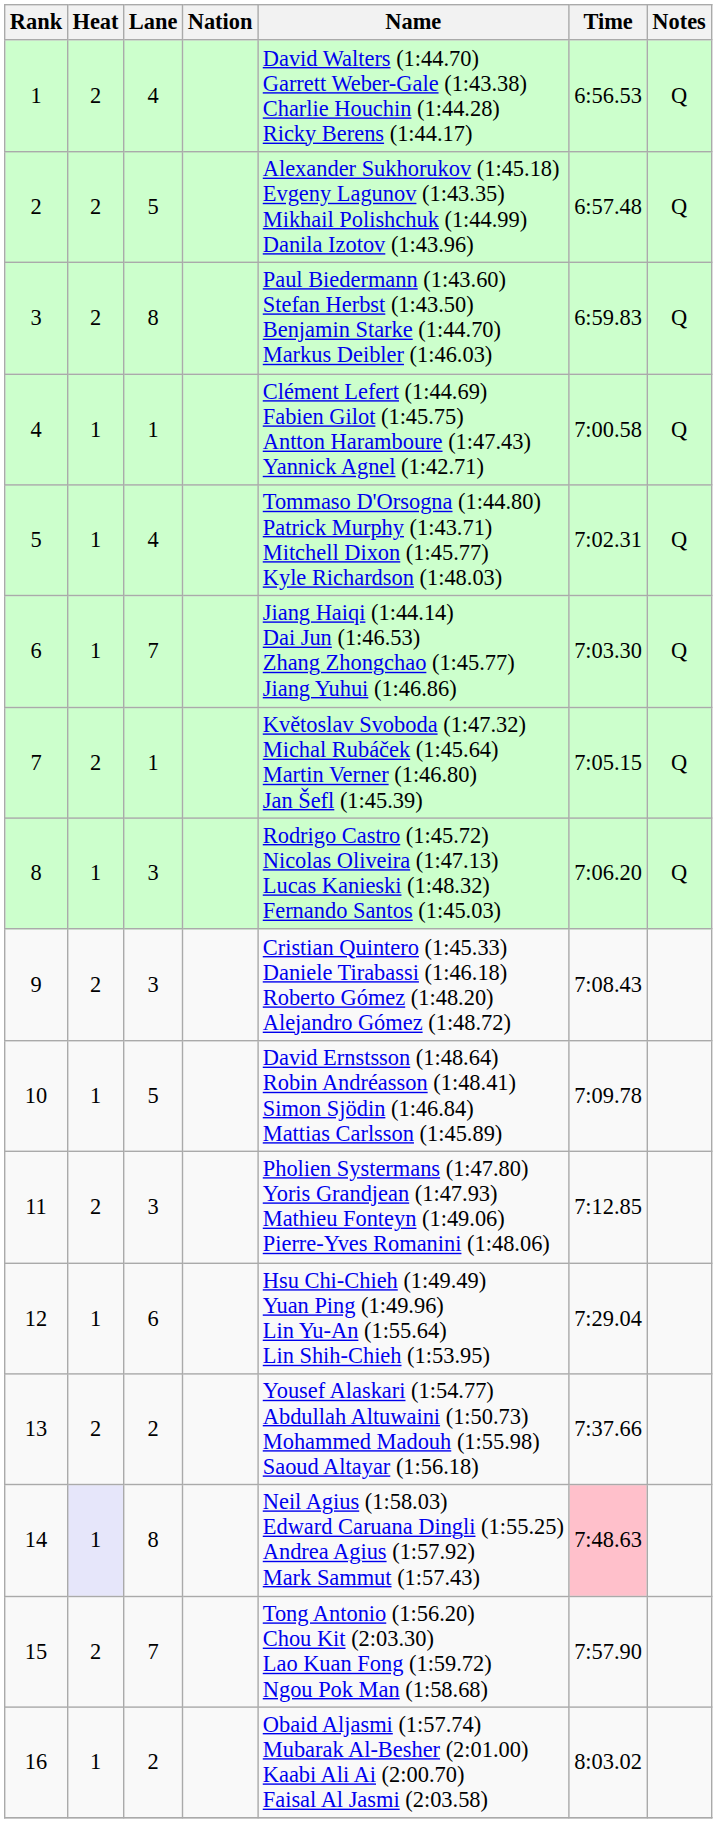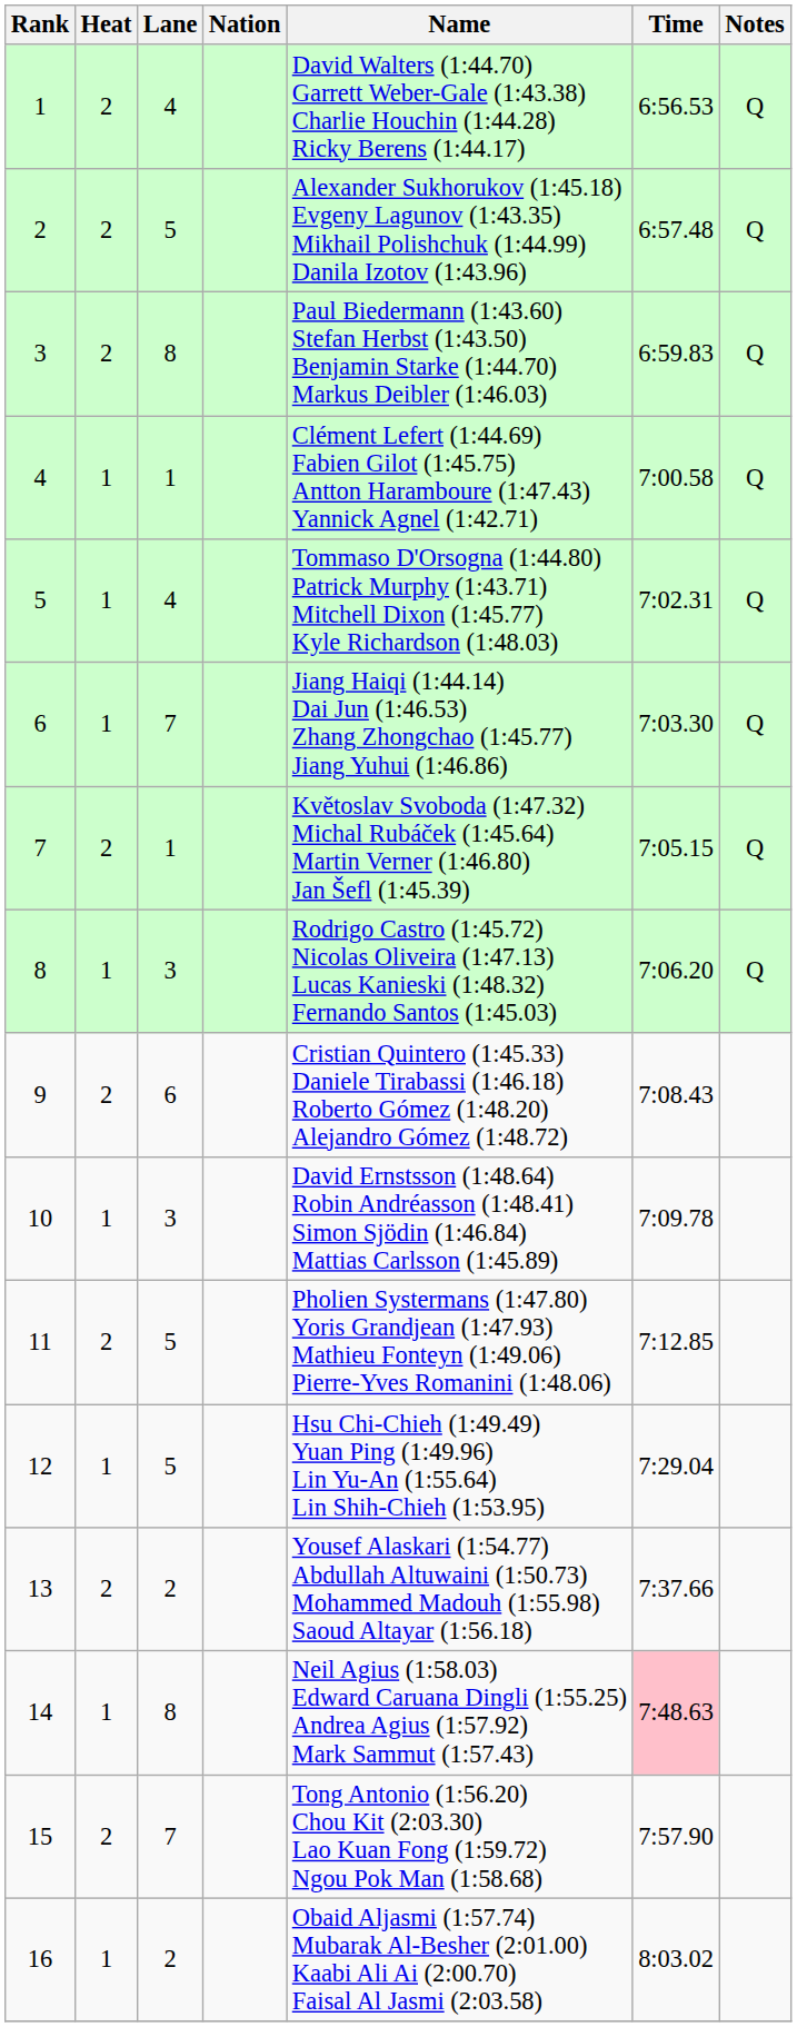 <table class="wikitable sortable" style="text-align:center">
 <tr>
 <th>Rank</th>
 <th>Heat</th>
 <th>Lane</th>
 <th>Nation</th>
 <th>Name</th>
 <th>Time</th>
 <th>Notes</th>
 </tr>
 <tr bgcolor=ccffcc>
 <td>1</td>
 <td>2</td>
 <td>4</td>
 <td align=left></td>
 <td align=left><a href='#'>David Walters</a> (1:44.70)<br><a href='#'>Garrett Weber-Gale</a> (1:43.38)<br><a href='#'>Charlie Houchin</a> (1:44.28)<br><a href='#'>Ricky Berens</a> (1:44.17)</td>
 <td>6:56.53</td>
 <td>Q</td>
 </tr>
 <tr bgcolor=ccffcc>
 <td>2</td>
 <td>2</td>
 <td>5</td>
 <td align=left></td>
 <td align=left><a href='#'>Alexander Sukhorukov</a> (1:45.18)<br><a href='#'>Evgeny Lagunov</a> (1:43.35)<br><a href='#'>Mikhail Polishchuk</a> (1:44.99)<br><a href='#'>Danila Izotov</a> (1:43.96)</td>
 <td>6:57.48</td>
 <td>Q</td>
 </tr>
 <tr bgcolor=ccffcc>
 <td>3</td>
 <td>2</td>
 <td>8</td>
 <td align=left></td>
 <td align=left><a href='#'>Paul Biedermann</a> (1:43.60)<br><a href='#'>Stefan Herbst</a> (1:43.50)<br><a href='#'>Benjamin Starke</a> (1:44.70)<br><a href='#'>Markus Deibler</a> (1:46.03)</td>
 <td>6:59.83</td>
 <td>Q</td>
 </tr>
 <tr bgcolor=ccffcc>
 <td>4</td>
 <td>1</td>
 <td>1</td>
 <td align=left></td>
 <td align=left><a href='#'>Clément Lefert</a> (1:44.69)<br><a href='#'>Fabien Gilot</a> (1:45.75)<br><a href='#'>Antton Haramboure</a> (1:47.43)<br><a href='#'>Yannick Agnel</a> (1:42.71)</td>
 <td>7:00.58</td>
 <td>Q</td>
 </tr>
 <tr bgcolor=ccffcc>
 <td>5</td>
 <td>1</td>
 <td>4</td>
 <td align=left></td>
 <td align=left><a href='#'>Tommaso D'Orsogna</a> (1:44.80)<br><a href='#'>Patrick Murphy</a> (1:43.71)<br><a href='#'>Mitchell Dixon</a> (1:45.77)<br><a href='#'>Kyle Richardson</a> (1:48.03)</td>
 <td>7:02.31</td>
 <td>Q</td>
 </tr>
 <tr bgcolor=ccffcc>
 <td>6</td>
 <td>1</td>
 <td>7</td>
 <td align=left></td>
 <td align=left><a href='#'>Jiang Haiqi</a> (1:44.14)<br><a href='#'>Dai Jun</a> (1:46.53)<br><a href='#'>Zhang Zhongchao</a> (1:45.77)<br><a href='#'>Jiang Yuhui</a> (1:46.86)</td>
 <td>7:03.30</td>
 <td>Q</td>
 </tr>
 <tr bgcolor=ccffcc>
 <td>7</td>
 <td>2</td>
 <td>1</td>
 <td align=left></td>
 <td align=left><a href='#'>Květoslav Svoboda</a> (1:47.32)<br><a href='#'>Michal Rubáček</a> (1:45.64)<br><a href='#'>Martin Verner</a> (1:46.80)<br><a href='#'>Jan Šefl</a> (1:45.39)</td>
 <td>7:05.15</td>
 <td>Q</td>
 </tr>
 <tr bgcolor=ccffcc>
 <td>8</td>
 <td>1</td>
 <td>3</td>
 <td align=left></td>
 <td align=left><a href='#'>Rodrigo Castro</a> (1:45.72)<br><a href='#'>Nicolas Oliveira</a> (1:47.13)<br><a href='#'>Lucas Kanieski</a> (1:48.32)<br><a href='#'>Fernando Santos</a> (1:45.03)</td>
 <td>7:06.20</td>
 <td>Q</td>
 </tr>
 <tr>
 <td>9</td>
 <td>2</td>
-<td>3</td>
+<td>6</td>
 <td align=left></td>
 <td align=left><a href='#'>Cristian Quintero</a> (1:45.33)<br><a href='#'>Daniele Tirabassi</a> (1:46.18)<br><a href='#'>Roberto Gómez</a> (1:48.20)<br><a href='#'>Alejandro Gómez</a> (1:48.72)</td>
 <td>7:08.43</td>
 <td></td>
 </tr>
 <tr>
 <td>10</td>
 <td>1</td>
-<td>5</td>
+<td>3</td>
 <td align=left></td>
 <td align=left><a href='#'>David Ernstsson</a> (1:48.64)<br><a href='#'>Robin Andréasson</a> (1:48.41)<br><a href='#'>Simon Sjödin</a> (1:46.84)<br><a href='#'>Mattias Carlsson</a> (1:45.89)</td>
 <td>7:09.78</td>
 <td></td>
 </tr>
 <tr>
 <td>11</td>
 <td>2</td>
-<td>3</td>
+<td>5</td>
 <td align=left></td>
 <td align=left><a href='#'>Pholien Systermans</a> (1:47.80)<br><a href='#'>Yoris Grandjean</a> (1:47.93)<br><a href='#'>Mathieu Fonteyn</a> (1:49.06)<br><a href='#'>Pierre-Yves Romanini</a> (1:48.06)</td>
 <td>7:12.85</td>
 <td></td>
 </tr>
 <tr>
 <td>12</td>
 <td>1</td>
-<td>6</td>
+<td>5</td>
 <td align=left></td>
 <td align=left><a href='#'>Hsu Chi-Chieh</a> (1:49.49)<br><a href='#'>Yuan Ping</a> (1:49.96)<br><a href='#'>Lin Yu-An</a> (1:55.64)<br><a href='#'>Lin Shih-Chieh</a> (1:53.95)</td>
 <td>7:29.04</td>
 <td></td>
 </tr>
 <tr>
 <td>13</td>
 <td>2</td>
 <td>2</td>
 <td align=left></td>
 <td align=left><a href='#'>Yousef Alaskari</a> (1:54.77)<br><a href='#'>Abdullah Altuwaini</a> (1:50.73)<br><a href='#'>Mohammed Madouh</a> (1:55.98)<br><a href='#'>Saoud Altayar</a> (1:56.18)</td>
 <td>7:37.66</td>
 <td></td>
 </tr>
 <tr>
 <td>14</td>
-<td style="background: lavender;">1</td>
+<td>1</td>
 <td>8</td>
 <td align=left></td>
 <td align=left><a href='#'>Neil Agius</a> (1:58.03)<br><a href='#'>Edward Caruana Dingli</a> (1:55.25)<br><a href='#'>Andrea Agius</a> (1:57.92)<br><a href='#'>Mark Sammut</a> (1:57.43)</td>
 <td style="background: pink;">7:48.63</td>
 <td></td>
 </tr>
 <tr>
 <td>15</td>
 <td>2</td>
 <td>7</td>
 <td align=left></td>
 <td align=left><a href='#'>Tong Antonio</a> (1:56.20)<br><a href='#'>Chou Kit</a> (2:03.30)<br><a href='#'>Lao Kuan Fong</a> (1:59.72)<br><a href='#'>Ngou Pok Man</a> (1:58.68)</td>
 <td>7:57.90</td>
 <td></td>
 </tr>
 <tr>
 <td>16</td>
 <td>1</td>
 <td>2</td>
 <td align=left></td>
 <td align=left><a href='#'>Obaid Aljasmi</a> (1:57.74)<br><a href='#'>Mubarak Al-Besher</a> (2:01.00)<br><a href='#'>Kaabi Ali Ai</a> (2:00.70)<br><a href='#'>Faisal Al Jasmi</a> (2:03.58)</td>
 <td>8:03.02</td>
 <td></td>
 </tr>
 <tr>
 </tr>
 </table>
